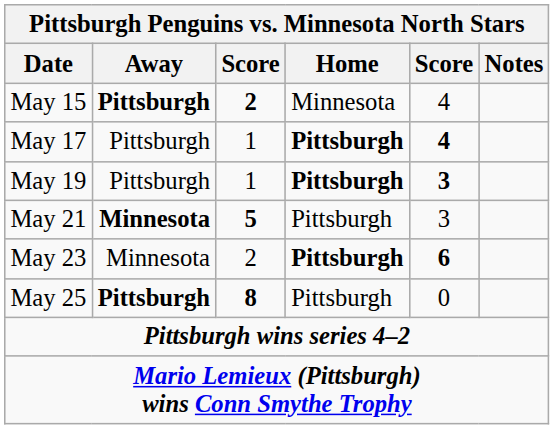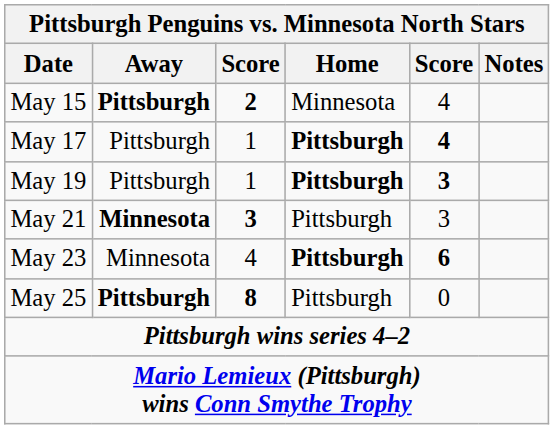 <table class="wikitable" border="1">
 <tr>
 <th bgcolor="#DDDDDD" colspan="6">Pittsburgh Penguins vs. Minnesota North Stars</th>
 </tr>
 <tr>
 <th>Date</th>
 <th>Away</th>
 <th>Score</th>
 <th>Home</th>
 <th>Score</th>
 <th>Notes</th>
 </tr>
 <tr>
 <td>May 15</td>
 <td align="right"><strong>Pittsburgh</strong></td>
 <td align="center"><strong>2</strong></td>
 <td>Minnesota</td>
 <td align="center">4</td>
 <td></td>
 </tr>
 <tr>
 <td>May 17</td>
 <td align="right">Pittsburgh</td>
 <td align="center">1</td>
 <td><strong>Pittsburgh</strong></td>
 <td align="center"><strong>4</strong></td>
 <td></td>
 </tr>
 <tr>
 <td>May 19</td>
 <td align="right">Pittsburgh</td>
 <td align="center">1</td>
 <td><strong>Pittsburgh</strong></td>
 <td align="center"><strong>3</strong></td>
 <td></td>
 </tr>
 <tr>
 <td>May 21</td>
 <td align="right"><strong>Minnesota</strong></td>
-<td align="center"><strong>5</strong></td>
+<td align="center"><strong>3</strong></td>
 <td>Pittsburgh</td>
 <td align="center">3</td>
 <td></td>
 </tr>
 <tr>
 <td>May 23</td>
 <td align="right">Minnesota</td>
-<td align="center">2</td>
+<td align="center">4</td>
 <td><strong>Pittsburgh</strong></td>
 <td align="center"><strong>6</strong></td>
 <td></td>
 </tr>
 <tr>
 <td>May 25</td>
 <td align="right"><strong>Pittsburgh</strong></td>
 <td align="center"><strong>8</strong></td>
 <td>Pittsburgh</td>
 <td align="center">0</td>
 <td></td>
 </tr>
 <tr>
 <td align="center" colspan="6"><strong><em>Pittsburgh wins series 4–2</em></strong></td>
 </tr>
 <tr>
 <td align="center" colspan="6"><strong><em><a href='#'>Mario Lemieux</a> (Pittsburgh)<br>wins <a href='#'>Conn Smythe Trophy</a></em></strong></td>
 </tr>
 </table>
